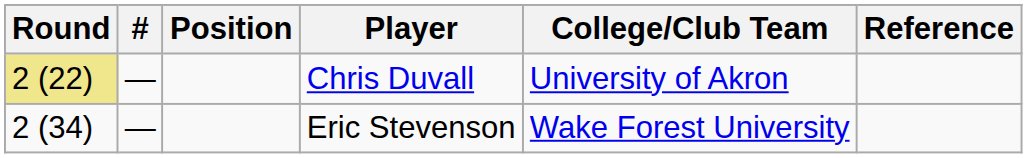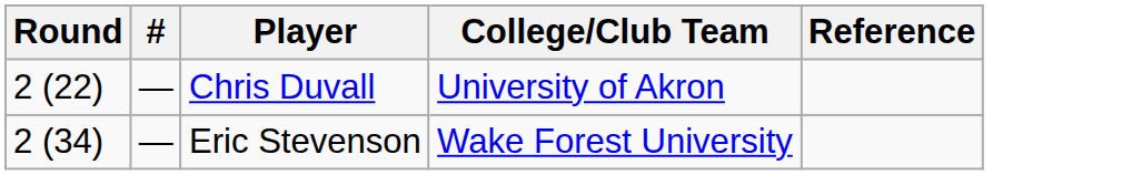 <table class="wikitable">
 <tr>
 <th>Round</th>
 <th>#</th>
-<th>Position</th>
 <th>Player</th>
 <th>College/Club Team</th>
 <th>Reference</th>
 </tr>
 <tr>
-<td style="background: khaki;">2 (22)</td>
+<td>2 (22)</td>
 <td>—</td>
-<td></td>
 <td> <a href='#'>Chris Duvall</a></td>
 <td><a href='#'>University of Akron</a></td>
 <td></td>
 </tr>
 <tr>
 <td>2 (34)</td>
 <td>—</td>
-<td></td>
 <td> Eric Stevenson</td>
 <td><a href='#'>Wake Forest University</a></td>
 <td></td>
 </tr>
 </table>
